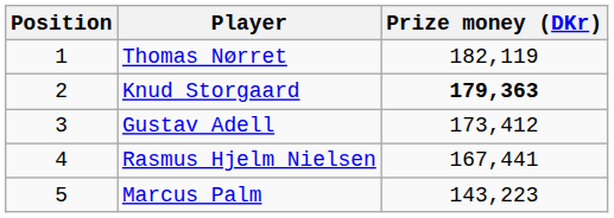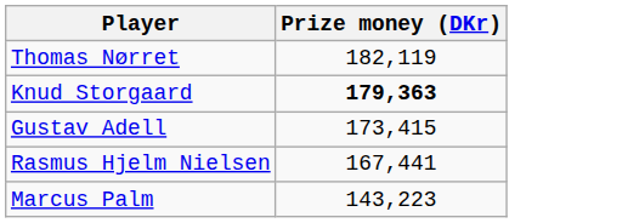 <table class=wikitable>
 <tr>
-<th>Position</th>
 <th>Player</th>
 <th>Prize money (<a href='#'>DKr</a>)</th>
 </tr>
 <tr>
-<td align=center>1</td>
 <td> <a href='#'>Thomas Nørret</a></td>
 <td align=center>182,119</td>
 </tr>
 <tr>
-<td align=center>2</td>
 <td> <a href='#'>Knud Storgaard</a></td>
 <td align=center><strong>179,363</strong></td>
 </tr>
 <tr>
-<td align=center>3</td>
 <td> <a href='#'>Gustav Adell</a></td>
-<td align=center>173,412</td>
+<td align=center>173,415</td>
 </tr>
 <tr>
-<td align=center>4</td>
 <td> <a href='#'>Rasmus Hjelm Nielsen</a></td>
 <td align=center>167,441</td>
 </tr>
 <tr>
-<td align=center>5</td>
 <td> <a href='#'>Marcus Palm</a></td>
 <td align=center>143,223</td>
 </tr>
 </table>
